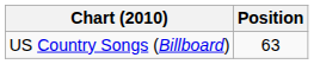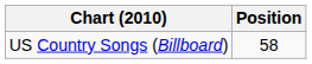 <table class="wikitable sortable">
 <tr>
 <th scope="col">Chart (2010)</th>
 <th scope="col">Position</th>
 </tr>
 <tr>
 <td>US <a href='#'>Country Songs</a> (<em><a href='#'>Billboard</a></em>)</td>
-<td align="center">63</td>
+<td align="center">58</td>
 </tr>
 </table>
